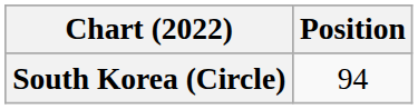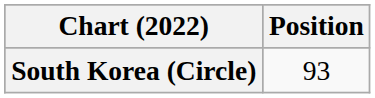 <table class="wikitable plainrowheaders" style="text-align:center">
 <tr>
 <th scope="col">Chart (2022)</th>
 <th scope="col">Position</th>
 </tr>
 <tr>
 <th scope="row">South Korea (Circle)</th>
-<td>94</td>
+<td>93</td>
 </tr>
 </table>
